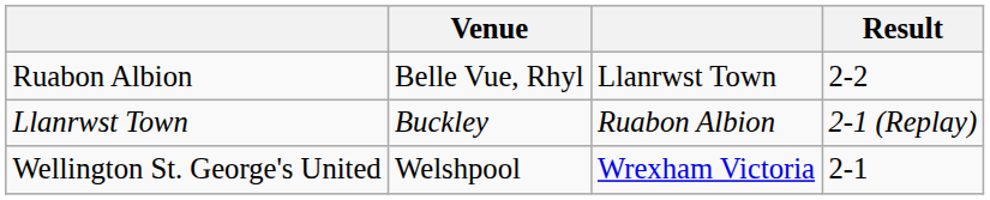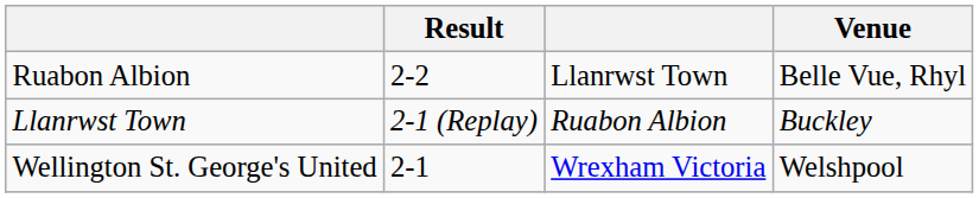 <table class="wikitable">
 <tr>
 <th></th>
+<th>Result</th>
+<th></th>
 <th>Venue</th>
-<th></th>
-<th>Result</th>
 </tr>
 <tr>
 <td>Ruabon Albion</td>
+<td>2-2</td>
+<td>Llanrwst Town</td>
 <td>Belle Vue, Rhyl</td>
-<td>Llanrwst Town</td>
-<td>2-2</td>
 </tr>
 <tr>
 <td><em>Llanrwst Town</em></td>
+<td><em>2-1 (Replay)</em></td>
+<td><em>Ruabon Albion</em></td>
 <td><em>Buckley</em></td>
-<td><em>Ruabon Albion</em></td>
-<td><em>2-1 (Replay)</em></td>
 </tr>
 <tr>
 <td> Wellington St. George's United</td>
+<td>2-1</td>
+<td><a href='#'>Wrexham Victoria</a></td>
 <td>Welshpool</td>
-<td><a href='#'>Wrexham Victoria</a></td>
-<td>2-1</td>
 </tr>
 </table>
